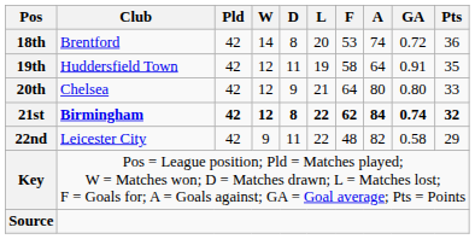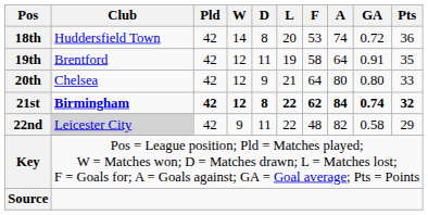 <table class="wikitable" style="text-align:center">
 <tr>
 <th scope="col">Pos</th>
 <th scope="col">Club</th>
 <th scope="col">Pld</th>
 <th scope="col">W</th>
 <th scope="col">D</th>
 <th scope="col">L</th>
 <th scope="col">F</th>
 <th scope="col">A</th>
 <th scope="col">GA</th>
 <th scope="col">Pts</th>
 </tr>
 <tr>
 <th scope="row">18th</th>
-<td align="left"><a href='#'>Brentford</a></td>
+<td align="left"><a href='#'>Huddersfield Town</a></td>
 <td>42</td>
 <td>14</td>
 <td>8</td>
 <td>20</td>
 <td>53</td>
 <td>74</td>
 <td>0.72</td>
 <td>36</td>
 </tr>
 <tr>
 <th scope="row">19th</th>
-<td align="left"><a href='#'>Huddersfield Town</a></td>
+<td align="left"><a href='#'>Brentford</a></td>
 <td>42</td>
 <td>12</td>
 <td>11</td>
 <td>19</td>
 <td>58</td>
 <td>64</td>
 <td>0.91</td>
 <td>35</td>
 </tr>
 <tr>
 <th scope="row">20th</th>
 <td align="left"><a href='#'>Chelsea</a></td>
 <td>42</td>
 <td>12</td>
 <td>9</td>
 <td>21</td>
 <td>64</td>
 <td>80</td>
 <td>0.80</td>
 <td>33</td>
 </tr>
 <tr style="font-weight:bold">
 <th scope="row">21st</th>
 <td align="left"><a href='#'>Birmingham</a></td>
 <td>42</td>
 <td>12</td>
 <td>8</td>
 <td>22</td>
 <td>62</td>
 <td>84</td>
 <td>0.74</td>
 <td>32</td>
 </tr>
 <tr>
 <th scope="row">22nd</th>
-<td align="left"><a href='#'>Leicester City</a></td>
+<td align="left" style="background: lightgrey;"><a href='#'>Leicester City</a></td>
 <td>42</td>
 <td>9</td>
 <td>11</td>
 <td>22</td>
 <td>48</td>
 <td>82</td>
 <td>0.58</td>
 <td>29</td>
 </tr>
 <tr>
 <th scope="row">Key</th>
 <td colspan="9">Pos = League position; Pld = Matches played;<br>W = Matches won; D = Matches drawn; L = Matches lost;<br>F = Goals for; A = Goals against; GA = <a href='#'>Goal average</a>; Pts = Points</td>
 </tr>
 <tr>
 <th scope="row">Source</th>
 <td colspan="9"></td>
 </tr>
 </table>
